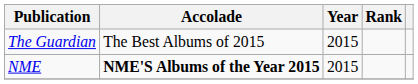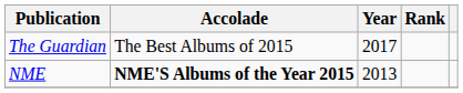 <table class="sortable wikitable">
 <tr>
 <th>Publication</th>
 <th>Accolade</th>
 <th>Year</th>
 <th>Rank</th>
 <th class="unsortable"></th>
 </tr>
 <tr>
 <td><em><a href='#'>The Guardian</a></em></td>
 <td>The Best Albums of 2015</td>
-<td>2015</td>
+<td>2017</td>
 <td></td>
 <td></td>
 </tr>
 <tr>
 <td><em><a href='#'>NME</a></em></td>
 <td><strong>NME'S Albums of the Year 2015</strong></td>
-<td>2015</td>
+<td>2013</td>
 <td></td>
 <td></td>
 </tr>
 <tr>
 </tr>
 </table>
